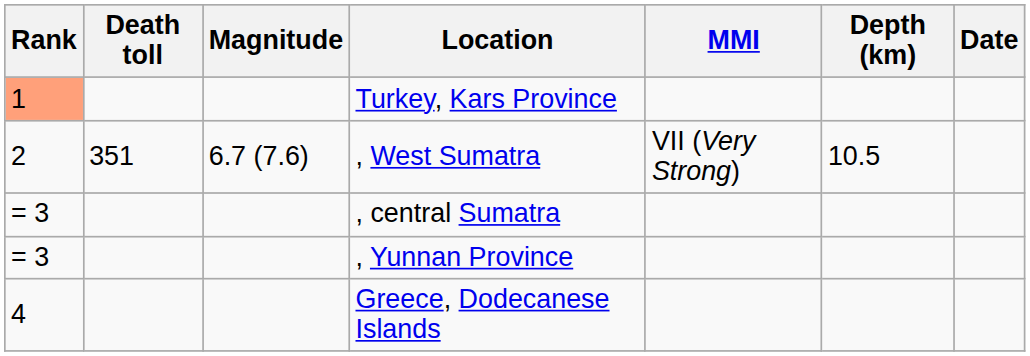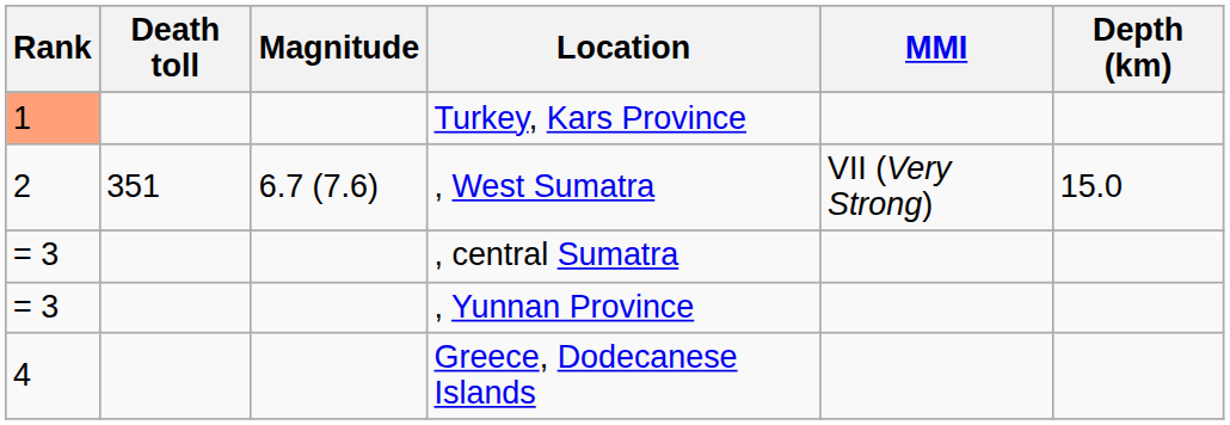 <table class="sortable wikitable" style="font-size:100%;">
 <tr>
 <th>Rank</th>
 <th>Death toll</th>
 <th>Magnitude</th>
 <th>Location</th>
 <th><a href='#'>MMI</a></th>
 <th>Depth (km)</th>
-<th>Date</th>
 </tr>
 <tr>
 <td style="background: lightsalmon;">1</td>
 <td></td>
 <td></td>
 <td> <a href='#'>Turkey</a>, <a href='#'>Kars Province</a></td>
-<td></td>
 <td></td>
 <td></td>
 </tr>
 <tr>
 <td>2</td>
 <td>351</td>
 <td>6.7 (7.6)</td>
 <td>, <a href='#'>West Sumatra</a></td>
 <td>VII (<em>Very Strong</em>)</td>
-<td>10.5</td>
-<td></td>
+<td>15.0</td>
 </tr>
 <tr>
 <td>= 3</td>
 <td></td>
 <td></td>
 <td>, central <a href='#'>Sumatra</a></td>
-<td></td>
 <td></td>
 <td></td>
 </tr>
 <tr>
 <td>= 3</td>
 <td></td>
 <td></td>
 <td>, <a href='#'>Yunnan Province</a></td>
 <td></td>
 <td></td>
-<td></td>
 </tr>
 <tr>
 <td>4</td>
 <td></td>
 <td></td>
 <td> <a href='#'>Greece</a>, <a href='#'>Dodecanese Islands</a></td>
 <td></td>
 <td></td>
-<td></td>
 </tr>
 </table>
